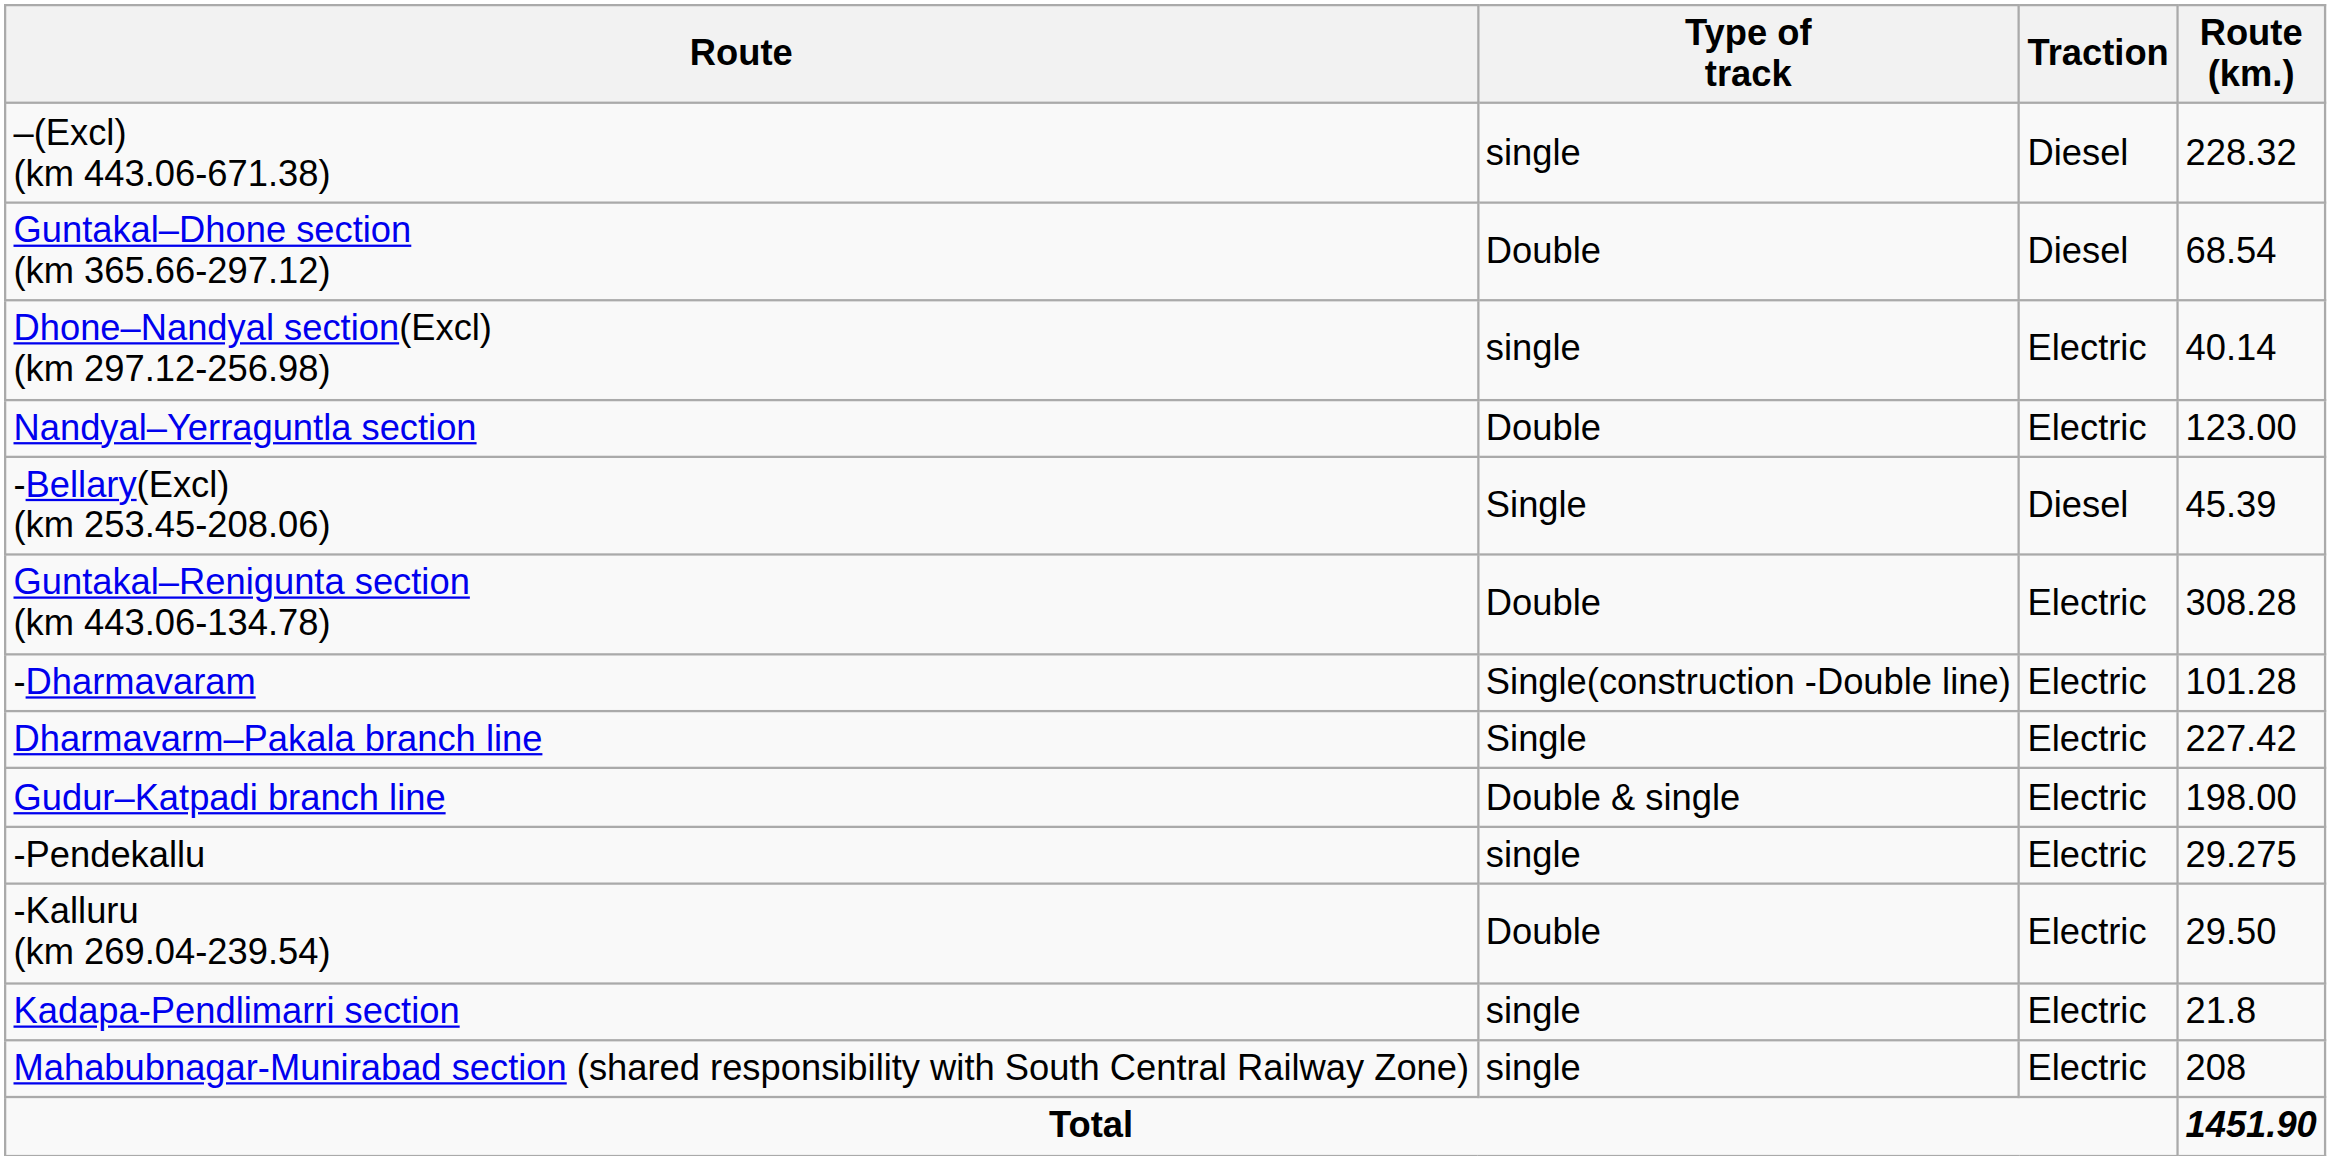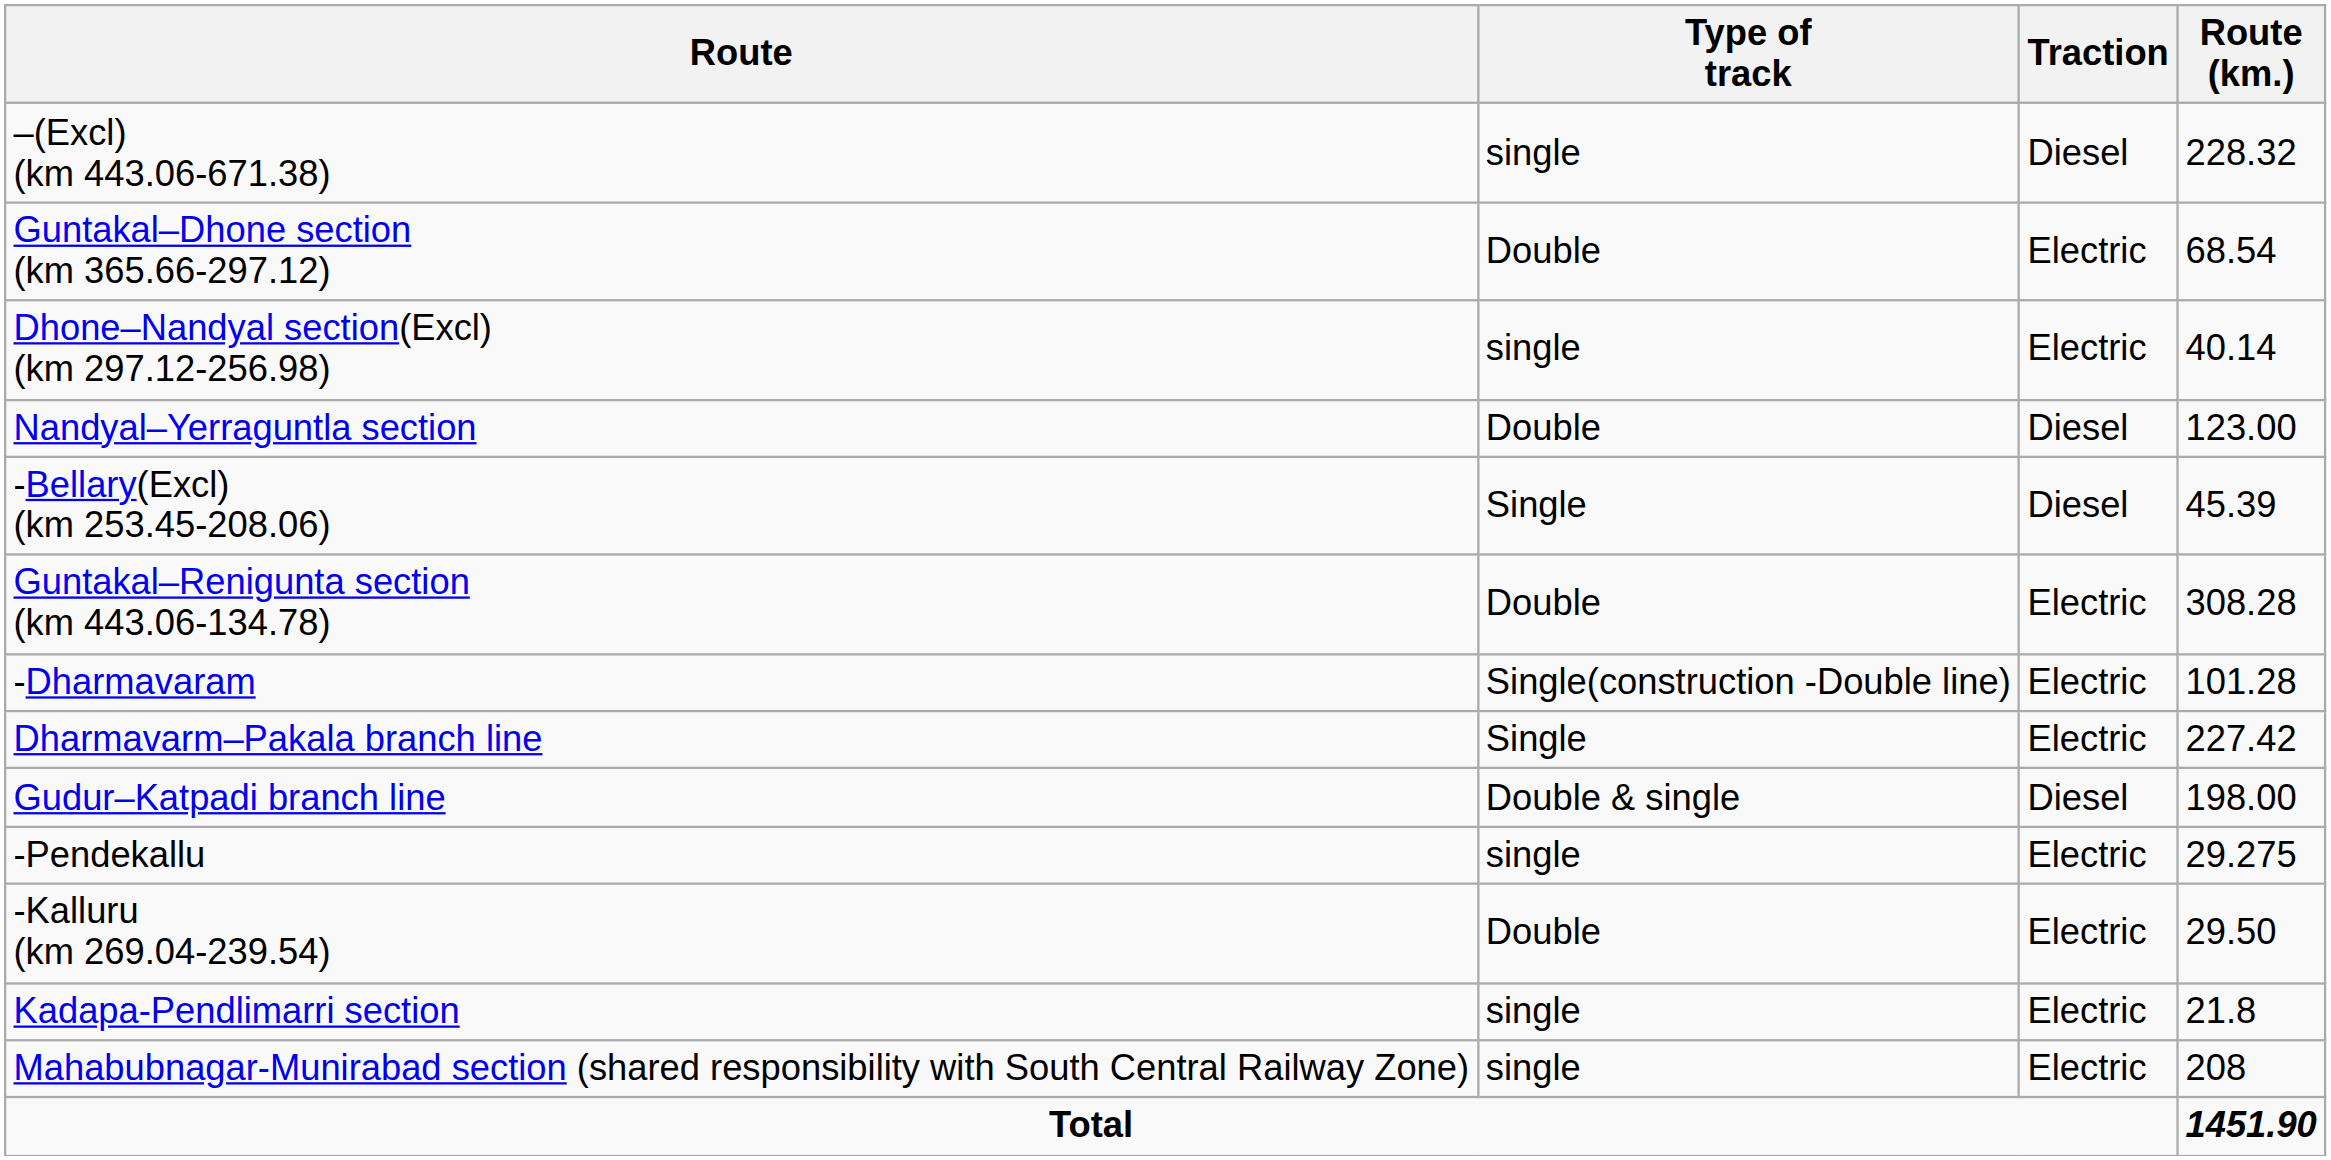 <table class="wikitable">
 <tr>
 <th>Route</th>
 <th>Type of<br>track</th>
 <th>Traction</th>
 <th>Route<br>(km.)</th>
 </tr>
 <tr>
 <td>–(Excl)<br>(km 443.06-671.38)</td>
 <td>single</td>
 <td>Diesel</td>
 <td>228.32</td>
 </tr>
 <tr>
 <td><a href='#'>Guntakal–Dhone section</a><br>(km 365.66-297.12)</td>
 <td>Double</td>
-<td>Diesel</td>
+<td>Electric</td>
 <td>68.54</td>
 </tr>
 <tr>
 <td><a href='#'>Dhone–Nandyal section</a>(Excl)<br>(km 297.12-256.98)</td>
 <td>single</td>
 <td>Electric</td>
 <td>40.14</td>
 </tr>
 <tr>
 <td><a href='#'>Nandyal–Yerraguntla section</a></td>
 <td>Double</td>
-<td>Electric</td>
+<td>Diesel</td>
 <td>123.00</td>
 </tr>
 <tr>
 <td>-<a href='#'>Bellary</a>(Excl)<br>(km 253.45-208.06)</td>
 <td>Single</td>
 <td>Diesel</td>
 <td>45.39</td>
 </tr>
 <tr>
 <td><a href='#'>Guntakal–Renigunta section</a><br>(km 443.06-134.78)</td>
 <td>Double</td>
 <td>Electric</td>
 <td>308.28</td>
 </tr>
 <tr>
 <td>-<a href='#'>Dharmavaram</a></td>
 <td>Single(construction -Double line)</td>
 <td>Electric</td>
 <td>101.28</td>
 </tr>
 <tr>
 <td><a href='#'>Dharmavarm–Pakala branch line</a></td>
 <td>Single</td>
 <td>Electric</td>
 <td>227.42</td>
 </tr>
 <tr>
 <td><a href='#'>Gudur–Katpadi branch line</a></td>
 <td>Double & single</td>
-<td>Electric</td>
+<td>Diesel</td>
 <td>198.00</td>
 </tr>
 <tr>
 <td>-Pendekallu</td>
 <td>single</td>
 <td>Electric</td>
 <td>29.275</td>
 </tr>
 <tr>
 <td>-Kalluru<br>(km 269.04-239.54)</td>
 <td>Double</td>
 <td>Electric</td>
 <td>29.50</td>
 </tr>
 <tr>
 <td><a href='#'>Kadapa-Pendlimarri section</a></td>
 <td>single</td>
 <td>Electric</td>
 <td>21.8</td>
 </tr>
 <tr>
 <td><a href='#'>Mahabubnagar-Munirabad section</a> (shared responsibility with South Central Railway Zone)</td>
 <td>single</td>
 <td>Electric</td>
 <td>208</td>
 </tr>
 <tr>
 <td colspan="3" align=center><strong>Total</strong></td>
 <td><strong><em>1451.90</em></strong></td>
 </tr>
 </table>
